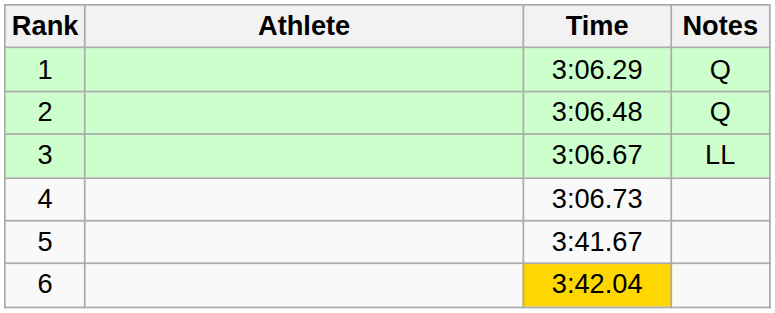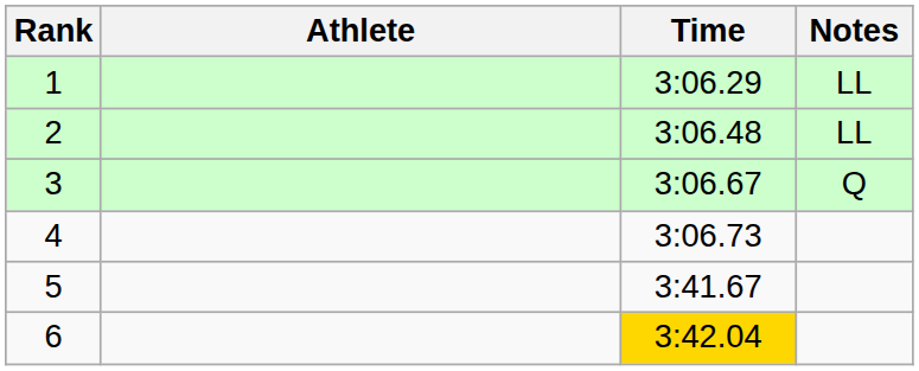 <table class=wikitable style="text-align:center">
 <tr>
 <th width=40>Rank</th>
 <th width=250>Athlete</th>
 <th width=80>Time</th>
 <th width=50>Notes</th>
 </tr>
 <tr bgcolor="ccffcc">
 <td>1</td>
 <td align=left></td>
 <td>3:06.29</td>
-<td>Q</td>
+<td>LL</td>
 </tr>
 <tr bgcolor="ccffcc">
 <td>2</td>
 <td align=left></td>
 <td>3:06.48</td>
-<td>Q</td>
+<td>LL</td>
 </tr>
 <tr bgcolor="ccffcc">
 <td>3</td>
 <td align=left></td>
 <td>3:06.67</td>
-<td>LL</td>
+<td>Q</td>
 </tr>
 <tr>
 <td>4</td>
 <td align=left></td>
 <td>3:06.73</td>
 <td></td>
 </tr>
 <tr>
 <td>5</td>
 <td align=left></td>
 <td>3:41.67</td>
 <td></td>
 </tr>
 <tr>
 <td>6</td>
 <td align=left></td>
 <td style="background: gold;">3:42.04</td>
 <td></td>
 </tr>
 </table>
